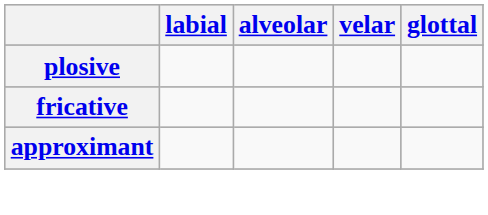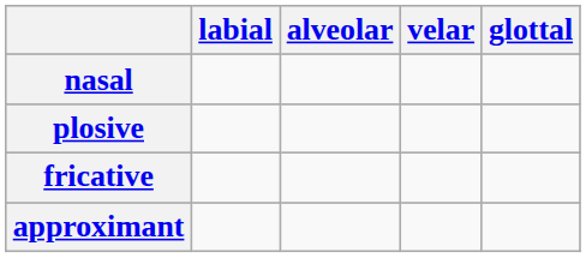 <table class="wikitable" style="text-align:center;">
 <tr>
 <th></th>
 <th><a href='#'>labial</a></th>
 <th><a href='#'>alveolar</a></th>
 <th><a href='#'>velar</a></th>
 <th><a href='#'>glottal</a></th>
+</tr>
+<tr>
+<th><a href='#'>nasal</a></th>
+<td></td>
+<td></td>
+<td></td>
+<td></td>
 </tr>
 <tr>
 <th><a href='#'>plosive</a></th>
 <td></td>
 <td></td>
 <td></td>
 <td></td>
 </tr>
 <tr>
 <th><a href='#'>fricative</a></th>
 <td>  </td>
 <td></td>
 <td></td>
 <td></td>
 </tr>
 <tr>
 <th><a href='#'>approximant</a></th>
 <td></td>
 <td></td>
 <td></td>
 <td></td>
 </tr>
 </table>
